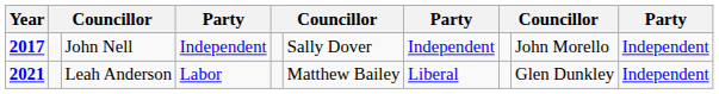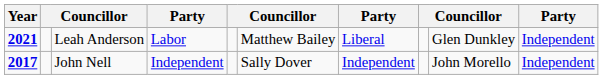 <table class="wikitable">
 <tr>
 <th>Year</th>
 <th colspan="2">Councillor</th>
 <th>Party</th>
 <th colspan="2">Councillor</th>
 <th>Party</th>
 <th colspan="2">Councillor</th>
 <th>Party</th>
+</tr>
+<tr>
+<td><strong><a href='#'>2021</a></strong></td>
+<td rowspan="1" width="1px" > </td>
+<td rowspan="1">Leah Anderson</td>
+<td rowspan="1"><a href='#'>Labor</a></td>
+<td rowspan="1" width="1px" > </td>
+<td rowspan="1">Matthew Bailey</td>
+<td rowspan="1"><a href='#'>Liberal</a></td>
+<td rowspan="1" width="1px" > </td>
+<td rowspan="1">Glen Dunkley</td>
+<td rowspan="1"><a href='#'>Independent</a></td>
 </tr>
 <tr>
 <td><strong><a href='#'>2017</a></strong></td>
 <td rowspan="1" width="1px" > </td>
 <td rowspan="1">John Nell</td>
 <td rowspan="1"><a href='#'>Independent</a></td>
 <td rowspan="1" width="1px" > </td>
 <td rowspan="1">Sally Dover</td>
 <td rowspan="1"><a href='#'>Independent</a></td>
 <td rowspan="1" width="1px" > </td>
 <td rowspan="1">John Morello</td>
 <td rowspan="1"><a href='#'>Independent</a></td>
 </tr>
-<tr>
-<td><strong><a href='#'>2021</a></strong></td>
-<td rowspan="1" width="1px" > </td>
-<td rowspan="1">Leah Anderson</td>
-<td rowspan="1"><a href='#'>Labor</a></td>
-<td rowspan="1" width="1px" > </td>
-<td rowspan="1">Matthew Bailey</td>
-<td rowspan="1"><a href='#'>Liberal</a></td>
-<td rowspan="1" width="1px" > </td>
-<td rowspan="1">Glen Dunkley</td>
-<td rowspan="1"><a href='#'>Independent</a></td>
-</tr>
 </table>
